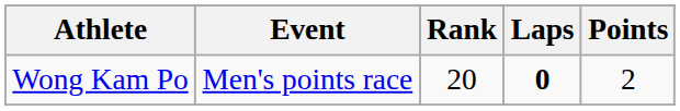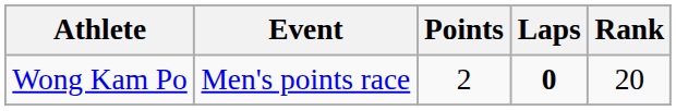 <table class=wikitable style="font-size:90%">
 <tr>
 <th>Athlete</th>
 <th>Event</th>
+<th>Points</th>
+<th>Laps</th>
 <th>Rank</th>
-<th>Laps</th>
-<th>Points</th>
 </tr>
 <tr align=center>
 <td align=left><a href='#'>Wong Kam Po</a></td>
 <td align=left><a href='#'>Men's points race</a></td>
+<td>2</td>
+<td><strong>0</strong></td>
 <td>20</td>
-<td><strong>0</strong></td>
-<td>2</td>
 </tr>
 </table>
